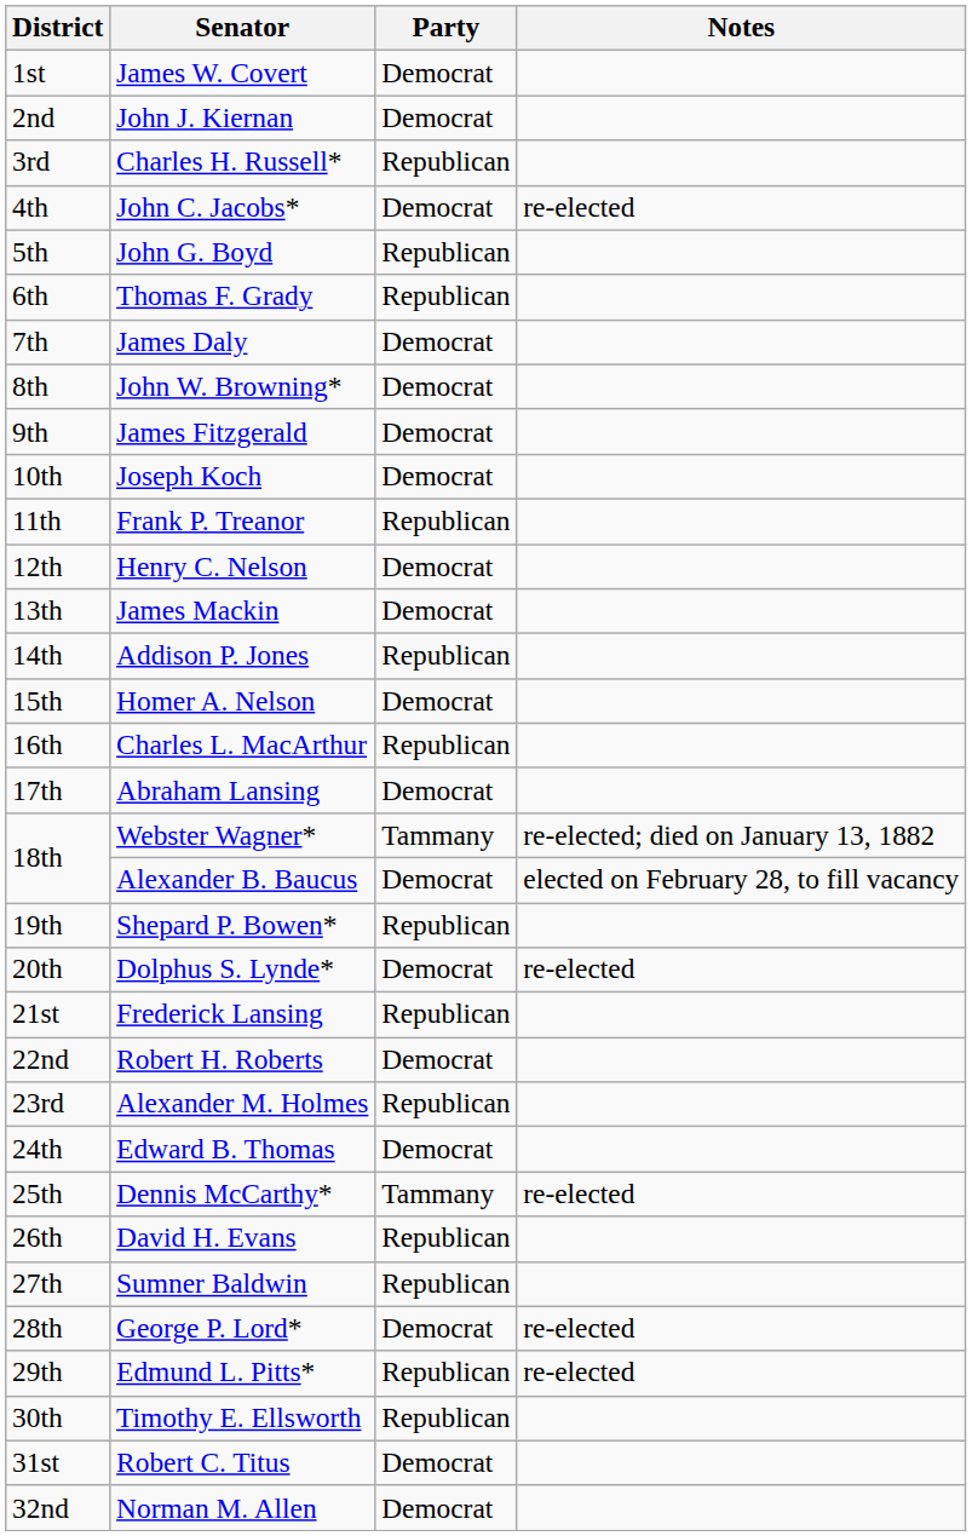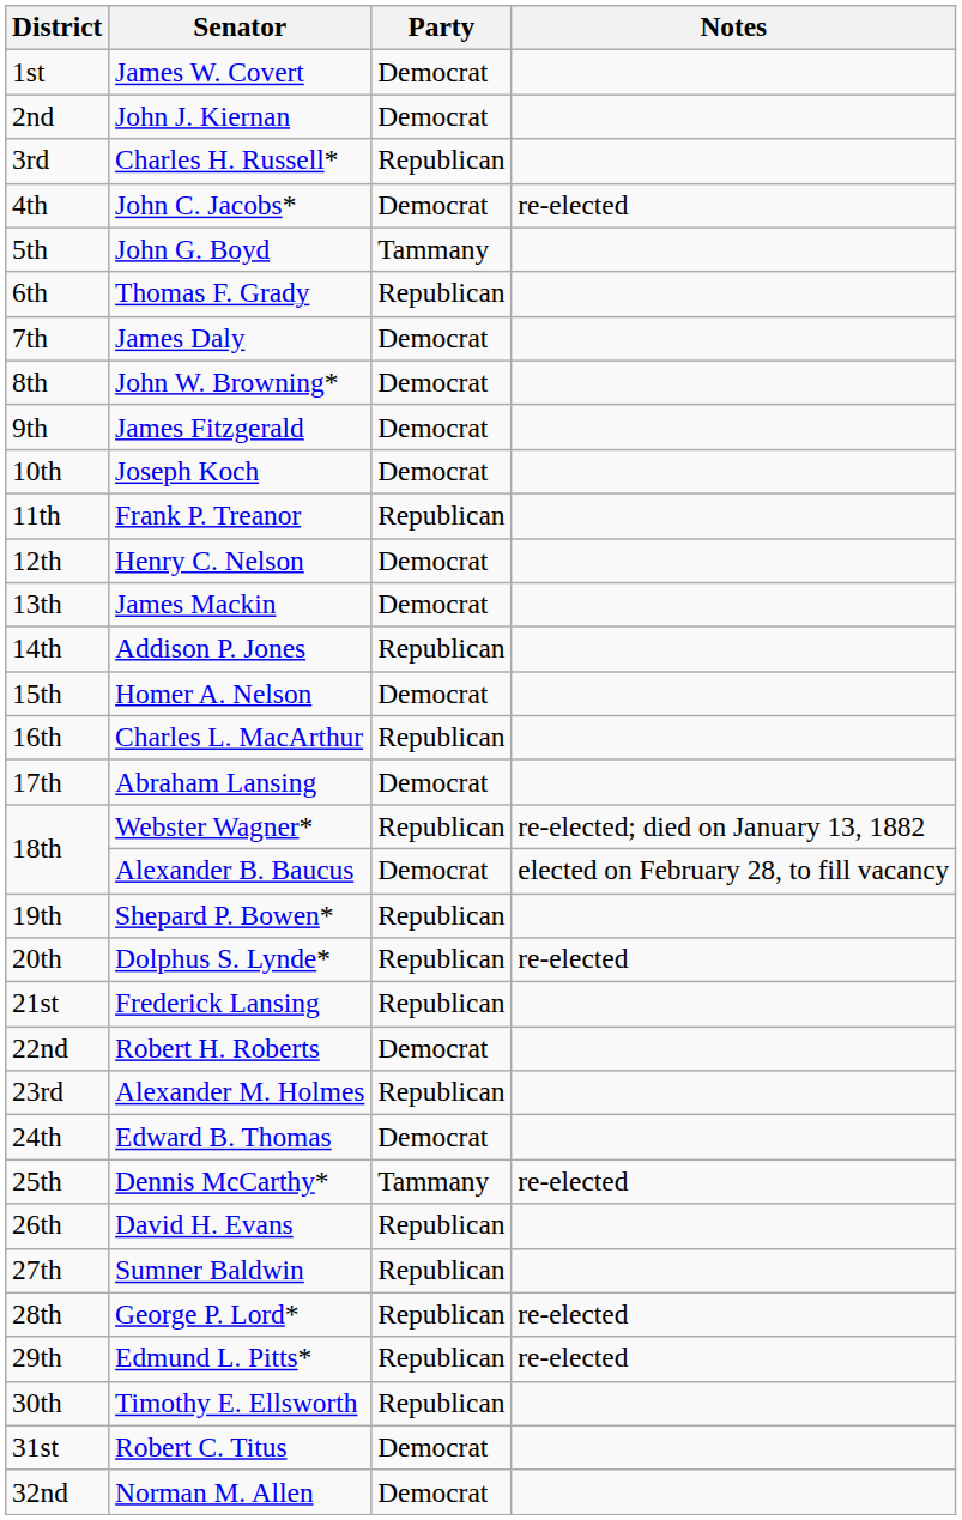 <table class=wikitable>
 <tr>
 <th>District</th>
 <th>Senator</th>
 <th>Party</th>
 <th>Notes</th>
 </tr>
 <tr>
 <td>1st</td>
 <td><a href='#'>James W. Covert</a></td>
 <td>Democrat</td>
 <td></td>
 </tr>
 <tr>
 <td>2nd</td>
 <td><a href='#'>John J. Kiernan</a></td>
 <td>Democrat</td>
 <td></td>
 </tr>
 <tr>
 <td>3rd</td>
 <td><a href='#'>Charles H. Russell</a>*</td>
 <td>Republican</td>
 <td></td>
 </tr>
 <tr>
 <td>4th</td>
 <td><a href='#'>John C. Jacobs</a>*</td>
 <td>Democrat</td>
 <td>re-elected</td>
 </tr>
 <tr>
 <td>5th</td>
 <td><a href='#'>John G. Boyd</a></td>
-<td>Republican</td>
+<td>Tammany</td>
 <td></td>
 </tr>
 <tr>
 <td>6th</td>
 <td><a href='#'>Thomas F. Grady</a></td>
 <td>Republican</td>
 <td></td>
 </tr>
 <tr>
 <td>7th</td>
 <td><a href='#'>James Daly</a></td>
 <td>Democrat</td>
 <td></td>
 </tr>
 <tr>
 <td>8th</td>
 <td><a href='#'>John W. Browning</a>*</td>
 <td>Democrat</td>
 <td></td>
 </tr>
 <tr>
 <td>9th</td>
 <td><a href='#'>James Fitzgerald</a></td>
 <td>Democrat</td>
 <td></td>
 </tr>
 <tr>
 <td>10th</td>
 <td><a href='#'>Joseph Koch</a></td>
 <td>Democrat</td>
 <td></td>
 </tr>
 <tr>
 <td>11th</td>
 <td><a href='#'>Frank P. Treanor</a></td>
 <td>Republican</td>
 <td></td>
 </tr>
 <tr>
 <td>12th</td>
 <td><a href='#'>Henry C. Nelson</a></td>
 <td>Democrat</td>
 <td></td>
 </tr>
 <tr>
 <td>13th</td>
 <td><a href='#'>James Mackin</a></td>
 <td>Democrat</td>
 <td></td>
 </tr>
 <tr>
 <td>14th</td>
 <td><a href='#'>Addison P. Jones</a></td>
 <td>Republican</td>
 <td></td>
 </tr>
 <tr>
 <td>15th</td>
 <td><a href='#'>Homer A. Nelson</a></td>
 <td>Democrat</td>
 <td></td>
 </tr>
 <tr>
 <td>16th</td>
 <td><a href='#'>Charles L. MacArthur</a></td>
 <td>Republican</td>
 <td></td>
 </tr>
 <tr>
 <td>17th</td>
 <td><a href='#'>Abraham Lansing</a></td>
 <td>Democrat</td>
 <td></td>
 </tr>
 <tr>
 <td rowspan="2">18th</td>
 <td><a href='#'>Webster Wagner</a>*</td>
-<td>Tammany</td>
+<td>Republican</td>
 <td>re-elected; died on January 13, 1882</td>
 </tr>
 <tr>
 <td><a href='#'>Alexander B. Baucus</a></td>
 <td>Democrat</td>
 <td>elected on February 28, to fill vacancy</td>
 </tr>
 <tr>
 <td>19th</td>
 <td><a href='#'>Shepard P. Bowen</a>*</td>
 <td>Republican</td>
 <td></td>
 </tr>
 <tr>
 <td>20th</td>
 <td><a href='#'>Dolphus S. Lynde</a>*</td>
-<td>Democrat</td>
+<td>Republican</td>
 <td>re-elected</td>
 </tr>
 <tr>
 <td>21st</td>
 <td><a href='#'>Frederick Lansing</a></td>
 <td>Republican</td>
 <td></td>
 </tr>
 <tr>
 <td>22nd</td>
 <td><a href='#'>Robert H. Roberts</a></td>
 <td>Democrat</td>
 <td></td>
 </tr>
 <tr>
 <td>23rd</td>
 <td><a href='#'>Alexander M. Holmes</a></td>
 <td>Republican</td>
 <td></td>
 </tr>
 <tr>
 <td>24th</td>
 <td><a href='#'>Edward B. Thomas</a></td>
 <td>Democrat</td>
 <td></td>
 </tr>
 <tr>
 <td>25th</td>
 <td><a href='#'>Dennis McCarthy</a>*</td>
 <td>Tammany</td>
 <td>re-elected</td>
 </tr>
 <tr>
 <td>26th</td>
 <td><a href='#'>David H. Evans</a></td>
 <td>Republican</td>
 <td></td>
 </tr>
 <tr>
 <td>27th</td>
 <td><a href='#'>Sumner Baldwin</a></td>
 <td>Republican</td>
 <td></td>
 </tr>
 <tr>
 <td>28th</td>
 <td><a href='#'>George P. Lord</a>*</td>
-<td>Democrat</td>
+<td>Republican</td>
 <td>re-elected</td>
 </tr>
 <tr>
 <td>29th</td>
 <td><a href='#'>Edmund L. Pitts</a>*</td>
 <td>Republican</td>
 <td>re-elected</td>
 </tr>
 <tr>
 <td>30th</td>
 <td><a href='#'>Timothy E. Ellsworth</a></td>
 <td>Republican</td>
 <td></td>
 </tr>
 <tr>
 <td>31st</td>
 <td><a href='#'>Robert C. Titus</a></td>
 <td>Democrat</td>
 <td></td>
 </tr>
 <tr>
 <td>32nd</td>
 <td><a href='#'>Norman M. Allen</a></td>
 <td>Democrat</td>
 <td></td>
 </tr>
 <tr>
 </tr>
 </table>
